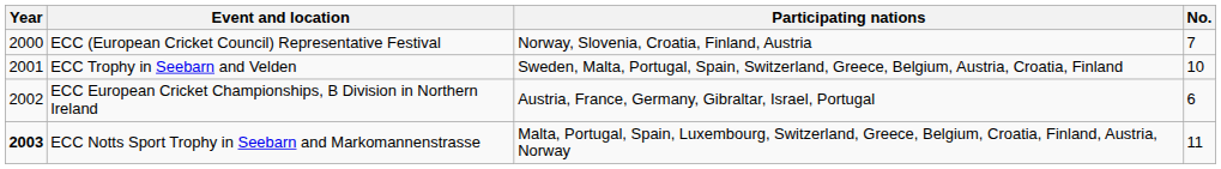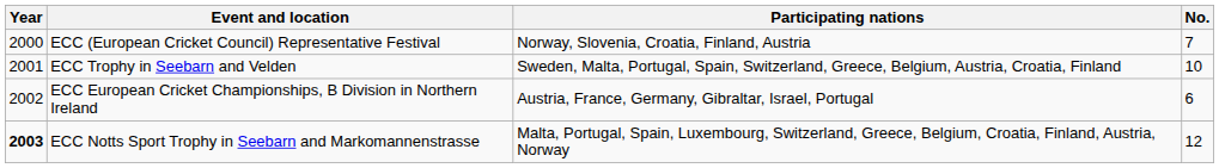 <table class=wikitable>
 <tr>
 <th>Year</th>
 <th>Event and location</th>
 <th>Participating nations</th>
 <th>No.</th>
 </tr>
 <tr>
 <td>2000</td>
 <td>ECC (European Cricket Council) Representative Festival</td>
 <td>Norway, Slovenia, Croatia, Finland, Austria</td>
 <td>7</td>
 </tr>
 <tr>
 <td>2001</td>
 <td>ECC Trophy in <a href='#'>Seebarn</a> and Velden</td>
 <td>Sweden, Malta, Portugal, Spain, Switzerland, Greece, Belgium, Austria, Croatia, Finland</td>
 <td>10</td>
 </tr>
 <tr>
 <td>2002</td>
 <td>ECC European Cricket Championships, B Division in Northern Ireland</td>
 <td>Austria, France, Germany, Gibraltar, Israel, Portugal</td>
 <td>6</td>
 </tr>
 <tr>
 <td><strong>2003</strong></td>
 <td>ECC Notts Sport Trophy in <a href='#'>Seebarn</a> and Markomannenstrasse</td>
 <td>Malta, Portugal, Spain, Luxembourg, Switzerland, Greece, Belgium, Croatia, Finland, Austria, Norway</td>
-<td>11</td>
+<td>12</td>
 </tr>
 </table>
